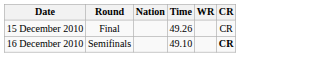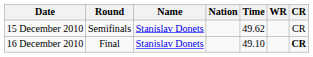 <table class="wikitable" style="text-align:center">
 <tr>
 <th>Date</th>
 <th>Round</th>
+<th>Name</th>
 <th>Nation</th>
 <th>Time</th>
 <th>WR</th>
 <th>CR</th>
 </tr>
 <tr>
 <td>15 December 2010</td>
-<td>Final</td>
+<td>Semifinals</td>
+<td align="left"><a href='#'>Stanislav Donets</a></td>
 <td align="left"></td>
-<td>49.26</td>
+<td>49.62</td>
 <td></td>
 <td>CR</td>
 </tr>
 <tr>
 <td>16 December 2010</td>
-<td>Semifinals</td>
+<td>Final</td>
+<td align="left"><a href='#'>Stanislav Donets</a></td>
 <td align="left"></td>
 <td>49.10</td>
 <td></td>
 <td><strong>CR</strong></td>
 </tr>
 </table>
